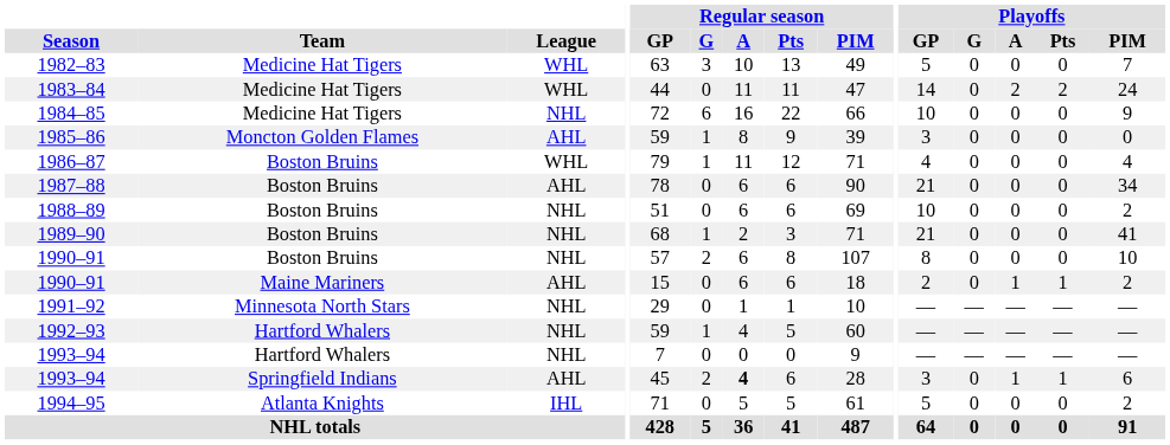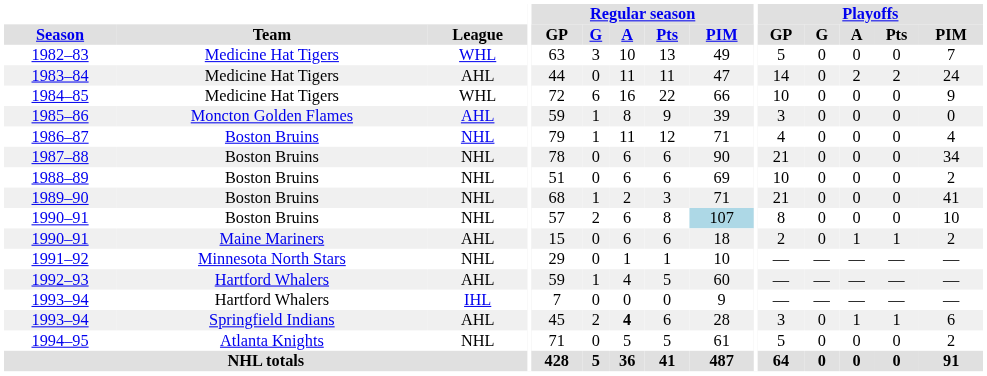 <table border="0" cellpadding="1" cellspacing="0" style="text-align:center; width:60em">
 <tr bgcolor="#e0e0e0">
 <th colspan="3" bgcolor="#ffffff"></th>
 <th rowspan="99" bgcolor="#ffffff"></th>
 <th colspan="5"><a href='#'>Regular season</a></th>
 <th rowspan="99" bgcolor="#ffffff"></th>
 <th colspan="5"><a href='#'>Playoffs</a></th>
 </tr>
 <tr bgcolor="#e0e0e0">
 <th><a href='#'>Season</a></th>
 <th>Team</th>
 <th>League</th>
 <th>GP</th>
 <th><a href='#'>G</a></th>
 <th><a href='#'>A</a></th>
 <th><a href='#'>Pts</a></th>
 <th><a href='#'>PIM</a></th>
 <th>GP</th>
 <th>G</th>
 <th>A</th>
 <th>Pts</th>
 <th>PIM</th>
 </tr>
 <tr>
 <td><a href='#'>1982–83</a></td>
 <td><a href='#'>Medicine Hat Tigers</a></td>
 <td><a href='#'>WHL</a></td>
 <td>63</td>
 <td>3</td>
 <td>10</td>
 <td>13</td>
 <td>49</td>
 <td>5</td>
 <td>0</td>
 <td>0</td>
 <td>0</td>
 <td>7</td>
 </tr>
 <tr bgcolor="#f0f0f0">
 <td><a href='#'>1983–84</a></td>
 <td>Medicine Hat Tigers</td>
-<td>WHL</td>
+<td>AHL</td>
 <td>44</td>
 <td>0</td>
 <td>11</td>
 <td>11</td>
 <td>47</td>
 <td>14</td>
 <td>0</td>
 <td>2</td>
 <td>2</td>
 <td>24</td>
 </tr>
 <tr>
 <td><a href='#'>1984–85</a></td>
 <td>Medicine Hat Tigers</td>
-<td><a href='#'>NHL</a></td>
+<td>WHL</td>
 <td>72</td>
 <td>6</td>
 <td>16</td>
 <td>22</td>
 <td>66</td>
 <td>10</td>
 <td>0</td>
 <td>0</td>
 <td>0</td>
 <td>9</td>
 </tr>
 <tr bgcolor="#f0f0f0">
 <td><a href='#'>1985–86</a></td>
 <td><a href='#'>Moncton Golden Flames</a></td>
 <td><a href='#'>AHL</a></td>
 <td>59</td>
 <td>1</td>
 <td>8</td>
 <td>9</td>
 <td>39</td>
 <td>3</td>
 <td>0</td>
 <td>0</td>
 <td>0</td>
 <td>0</td>
 </tr>
 <tr>
 <td><a href='#'>1986–87</a></td>
 <td><a href='#'>Boston Bruins</a></td>
-<td>WHL</td>
+<td><a href='#'>NHL</a></td>
 <td>79</td>
 <td>1</td>
 <td>11</td>
 <td>12</td>
 <td>71</td>
 <td>4</td>
 <td>0</td>
 <td>0</td>
 <td>0</td>
 <td>4</td>
 </tr>
 <tr bgcolor="#f0f0f0">
 <td><a href='#'>1987–88</a></td>
 <td>Boston Bruins</td>
-<td>AHL</td>
+<td>NHL</td>
 <td>78</td>
 <td>0</td>
 <td>6</td>
 <td>6</td>
 <td>90</td>
 <td>21</td>
 <td>0</td>
 <td>0</td>
 <td>0</td>
 <td>34</td>
 </tr>
 <tr>
 <td><a href='#'>1988–89</a></td>
 <td>Boston Bruins</td>
 <td>NHL</td>
 <td>51</td>
 <td>0</td>
 <td>6</td>
 <td>6</td>
 <td>69</td>
 <td>10</td>
 <td>0</td>
 <td>0</td>
 <td>0</td>
 <td>2</td>
 </tr>
 <tr bgcolor="#f0f0f0">
 <td><a href='#'>1989–90</a></td>
 <td>Boston Bruins</td>
 <td>NHL</td>
 <td>68</td>
 <td>1</td>
 <td>2</td>
 <td>3</td>
 <td>71</td>
 <td>21</td>
 <td>0</td>
 <td>0</td>
 <td>0</td>
 <td>41</td>
 </tr>
 <tr>
 <td><a href='#'>1990–91</a></td>
 <td>Boston Bruins</td>
 <td>NHL</td>
 <td>57</td>
 <td>2</td>
 <td>6</td>
 <td>8</td>
-<td>107</td>
+<td style="background: lightblue;">107</td>
 <td>8</td>
 <td>0</td>
 <td>0</td>
 <td>0</td>
 <td>10</td>
 </tr>
 <tr bgcolor="#f0f0f0">
 <td><a href='#'>1990–91</a></td>
 <td><a href='#'>Maine Mariners</a></td>
 <td>AHL</td>
 <td>15</td>
 <td>0</td>
 <td>6</td>
 <td>6</td>
 <td>18</td>
 <td>2</td>
 <td>0</td>
 <td>1</td>
 <td>1</td>
 <td>2</td>
 </tr>
 <tr>
 <td><a href='#'>1991–92</a></td>
 <td><a href='#'>Minnesota North Stars</a></td>
 <td>NHL</td>
 <td>29</td>
 <td>0</td>
 <td>1</td>
 <td>1</td>
 <td>10</td>
 <td>—</td>
 <td>—</td>
 <td>—</td>
 <td>—</td>
 <td>—</td>
 </tr>
 <tr bgcolor="#f0f0f0">
 <td><a href='#'>1992–93</a></td>
 <td><a href='#'>Hartford Whalers</a></td>
-<td>NHL</td>
+<td>AHL</td>
 <td>59</td>
 <td>1</td>
 <td>4</td>
 <td>5</td>
 <td>60</td>
 <td>—</td>
 <td>—</td>
 <td>—</td>
 <td>—</td>
 <td>—</td>
 </tr>
 <tr>
 <td><a href='#'>1993–94</a></td>
 <td>Hartford Whalers</td>
-<td>NHL</td>
+<td><a href='#'>IHL</a></td>
 <td>7</td>
 <td>0</td>
 <td>0</td>
 <td>0</td>
 <td>9</td>
 <td>—</td>
 <td>—</td>
 <td>—</td>
 <td>—</td>
 <td>—</td>
 </tr>
 <tr bgcolor="#f0f0f0">
 <td><a href='#'>1993–94</a></td>
 <td><a href='#'>Springfield Indians</a></td>
 <td>AHL</td>
 <td>45</td>
 <td>2</td>
 <td><strong>4</strong></td>
 <td>6</td>
 <td>28</td>
 <td>3</td>
 <td>0</td>
 <td>1</td>
 <td>1</td>
 <td>6</td>
 </tr>
 <tr>
 <td><a href='#'>1994–95</a></td>
 <td><a href='#'>Atlanta Knights</a></td>
-<td><a href='#'>IHL</a></td>
+<td>NHL</td>
 <td>71</td>
 <td>0</td>
 <td>5</td>
 <td>5</td>
 <td>61</td>
 <td>5</td>
 <td>0</td>
 <td>0</td>
 <td>0</td>
 <td>2</td>
 </tr>
 <tr>
 </tr>
 <tr ALIGN="center" bgcolor="#e0e0e0">
 <th colspan="3">NHL totals</th>
 <th ALIGN="center">428</th>
 <th ALIGN="center">5</th>
 <th ALIGN="center">36</th>
 <th ALIGN="center">41</th>
 <th ALIGN="center">487</th>
 <th ALIGN="center">64</th>
 <th ALIGN="center">0</th>
 <th ALIGN="center">0</th>
 <th ALIGN="center">0</th>
 <th ALIGN="center">91</th>
 </tr>
 </table>
